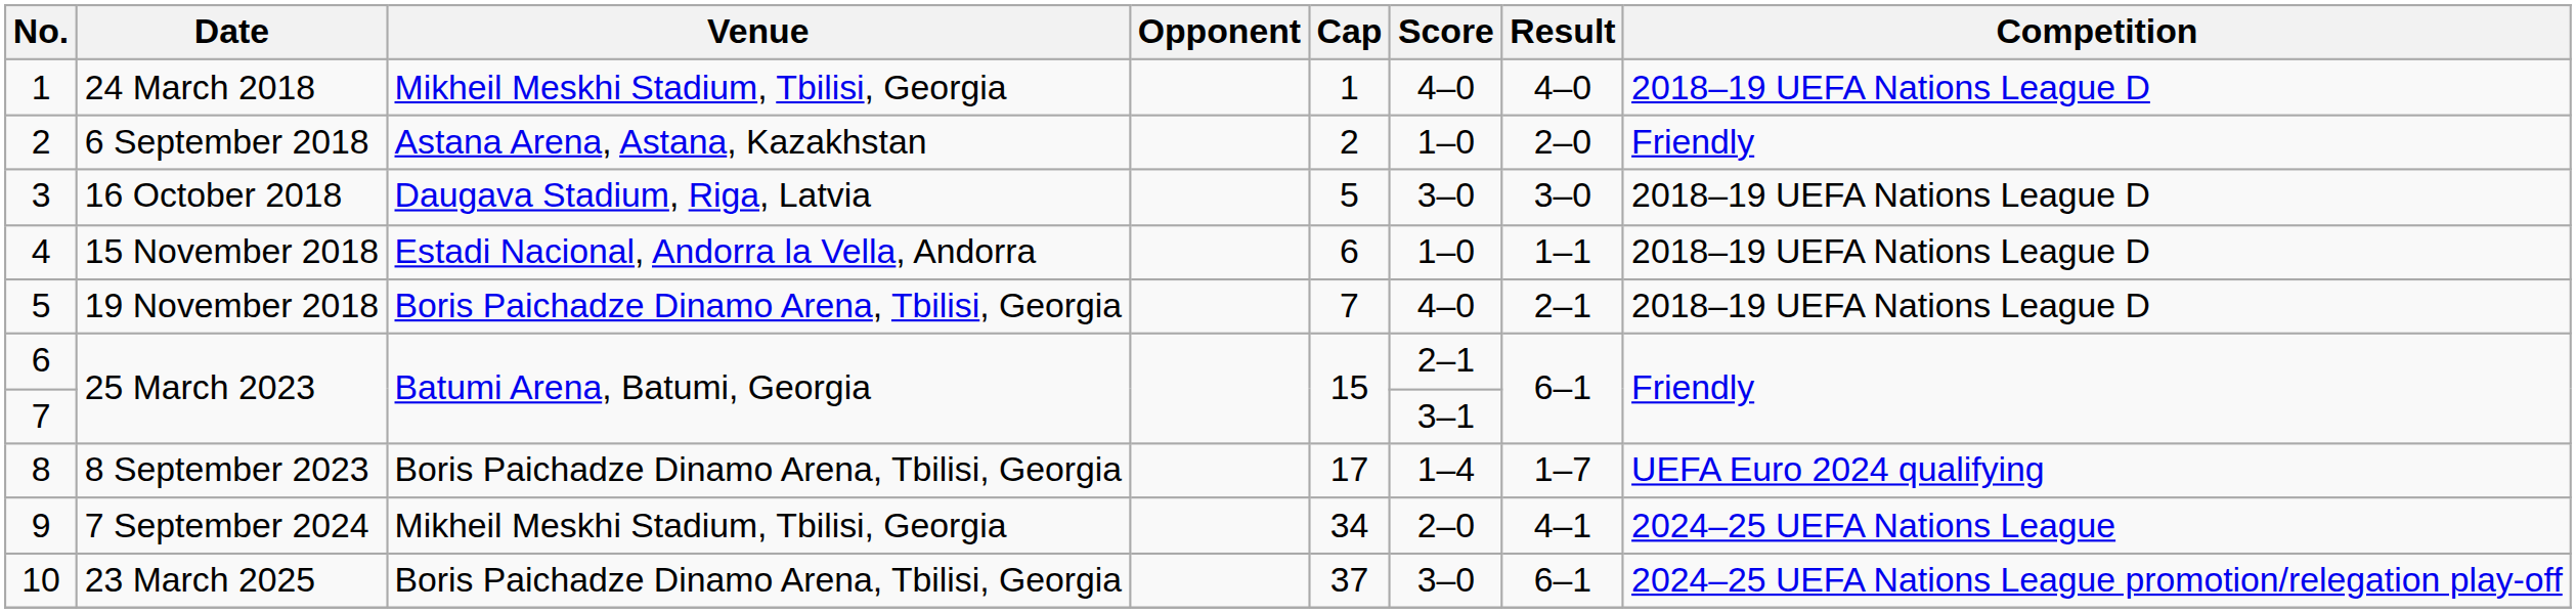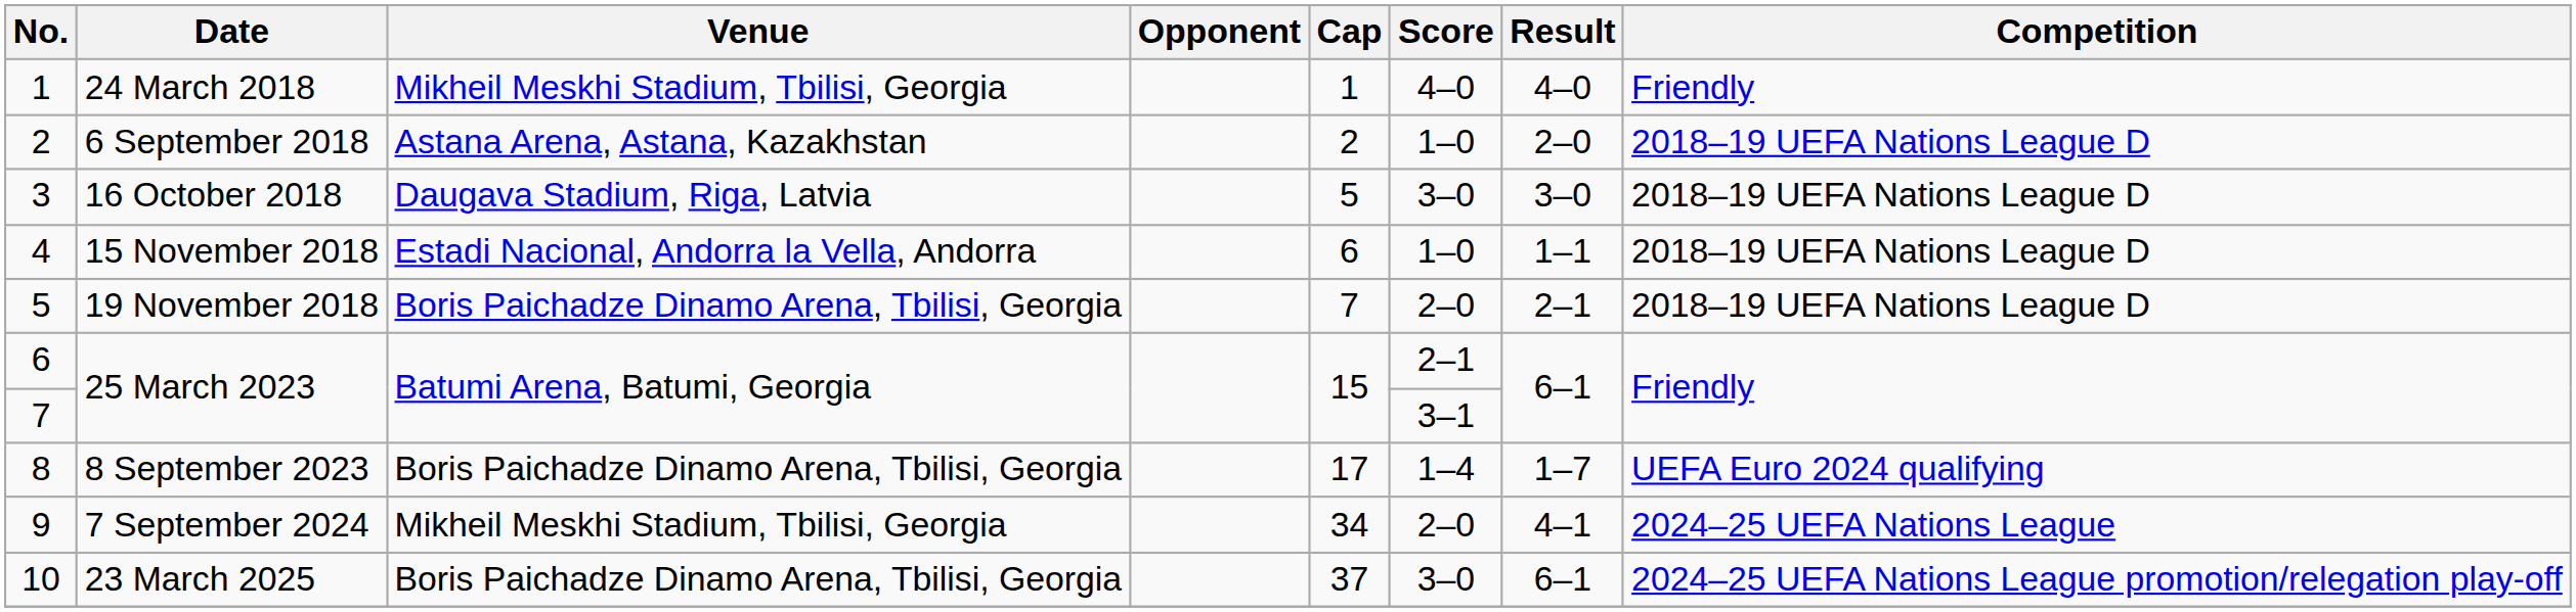 <table class="wikitable sortable">
 <tr>
 <th scope="col">No.</th>
 <th scope="col">Date</th>
 <th scope="col">Venue</th>
 <th scope="col">Opponent</th>
 <th scope="col">Cap</th>
 <th scope="col">Score</th>
 <th scope="col">Result</th>
 <th scope="col">Competition</th>
 </tr>
 <tr>
 <td align="center">1</td>
 <td>24 March 2018</td>
 <td><a href='#'>Mikheil Meskhi Stadium</a>, <a href='#'>Tbilisi</a>, Georgia</td>
 <td></td>
 <td align="center">1</td>
 <td align="center">4–0</td>
 <td align="center">4–0</td>
-<td><a href='#'>2018–19 UEFA Nations League D</a></td>
+<td><a href='#'>Friendly</a></td>
 </tr>
 <tr>
 <td align="center">2</td>
 <td>6 September 2018</td>
 <td><a href='#'>Astana Arena</a>, <a href='#'>Astana</a>, Kazakhstan</td>
 <td></td>
 <td align="center">2</td>
 <td align="center">1–0</td>
 <td align="center">2–0</td>
-<td><a href='#'>Friendly</a></td>
+<td><a href='#'>2018–19 UEFA Nations League D</a></td>
 </tr>
 <tr>
 <td align="center">3</td>
 <td>16 October 2018</td>
 <td><a href='#'>Daugava Stadium</a>, <a href='#'>Riga</a>, Latvia</td>
 <td></td>
 <td align="center">5</td>
 <td align="center">3–0</td>
 <td align="center">3–0</td>
 <td>2018–19 UEFA Nations League D</td>
 </tr>
 <tr>
 <td align="center">4</td>
 <td>15 November 2018</td>
 <td><a href='#'>Estadi Nacional</a>, <a href='#'>Andorra la Vella</a>, Andorra</td>
 <td></td>
 <td align="center">6</td>
 <td align="center">1–0</td>
 <td align="center">1–1</td>
 <td>2018–19 UEFA Nations League D</td>
 </tr>
 <tr>
 <td align="center">5</td>
 <td>19 November 2018</td>
 <td><a href='#'>Boris Paichadze Dinamo Arena</a>, <a href='#'>Tbilisi</a>, Georgia</td>
 <td></td>
 <td align="center">7</td>
-<td align="center">4–0</td>
+<td align="center">2–0</td>
 <td align="center">2–1</td>
 <td>2018–19 UEFA Nations League D</td>
 </tr>
 <tr>
 <td align="center">6</td>
 <td rowspan="2">25 March 2023</td>
 <td rowspan="2"><a href='#'>Batumi Arena</a>, Batumi, Georgia</td>
 <td rowspan="2"></td>
 <td rowspan="2" align="center">15</td>
 <td align="center">2–1</td>
 <td rowspan="2" align="center">6–1</td>
 <td rowspan="2"><a href='#'>Friendly</a></td>
 </tr>
 <tr>
 <td align="center">7</td>
 <td align="center">3–1</td>
 </tr>
 <tr>
 <td align="center">8</td>
 <td>8 September 2023</td>
 <td>Boris Paichadze Dinamo Arena, Tbilisi, Georgia</td>
 <td></td>
 <td align="center">17</td>
 <td align="center">1–4</td>
 <td align="center">1–7</td>
 <td><a href='#'>UEFA Euro 2024 qualifying</a></td>
 </tr>
 <tr>
 <td align="center">9</td>
 <td>7 September 2024</td>
 <td>Mikheil Meskhi Stadium, Tbilisi, Georgia</td>
 <td></td>
 <td align="center">34</td>
 <td align="center">2–0</td>
 <td align="center">4–1</td>
 <td><a href='#'>2024–25 UEFA Nations League</a></td>
 </tr>
 <tr>
 <td align="center">10</td>
 <td>23 March 2025</td>
 <td>Boris Paichadze Dinamo Arena, Tbilisi, Georgia</td>
 <td></td>
 <td align="center">37</td>
 <td align="center">3–0</td>
 <td align="center">6–1</td>
 <td><a href='#'>2024–25 UEFA Nations League promotion/relegation play-off</a></td>
 </tr>
 <tr>
 </tr>
 </table>
